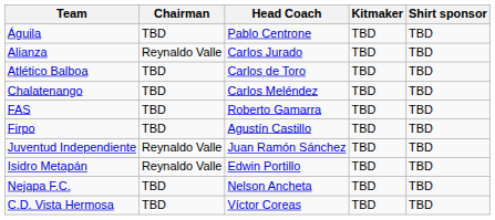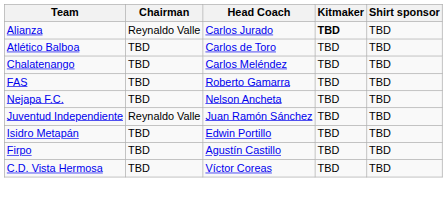 <table class="wikitable sortable" style="text-align: left;">
 <tr>
 <th>Team</th>
 <th>Chairman</th>
 <th>Head Coach</th>
 <th>Kitmaker</th>
 <th>Shirt sponsor</th>
 </tr>
 <tr>
-<td><a href='#'>Águila</a></td>
-<td> TBD</td>
-<td> <a href='#'>Pablo Centrone</a></td>
-<td>TBD</td>
-<td>TBD</td>
-</tr>
-<tr>
 <td><a href='#'>Alianza</a></td>
 <td> Reynaldo Valle</td>
 <td> <a href='#'>Carlos Jurado</a></td>
-<td>TBD</td>
+<td><strong>TBD</strong></td>
 <td>TBD</td>
 </tr>
 <tr>
 <td><a href='#'>Atlético Balboa</a></td>
 <td> TBD</td>
 <td> <a href='#'>Carlos de Toro</a></td>
 <td>TBD</td>
 <td>TBD</td>
 </tr>
 <tr>
 <td><a href='#'>Chalatenango</a></td>
 <td> TBD</td>
 <td> <a href='#'>Carlos Meléndez</a></td>
 <td>TBD</td>
 <td>TBD</td>
 </tr>
 <tr>
 <td><a href='#'>FAS</a></td>
 <td> TBD</td>
 <td> <a href='#'>Roberto Gamarra</a></td>
 <td>TBD</td>
 <td>TBD</td>
 </tr>
 <tr>
-<td><a href='#'>Firpo</a></td>
+<td><a href='#'>Nejapa F.C.</a></td>
 <td> TBD</td>
-<td> <a href='#'>Agustín Castillo</a></td>
+<td> <a href='#'>Nelson Ancheta</a></td>
 <td>TBD</td>
 <td>TBD</td>
 </tr>
 <tr>
 <td><a href='#'>Juventud Independiente</a></td>
 <td> Reynaldo Valle</td>
 <td> <a href='#'>Juan Ramón Sánchez</a></td>
 <td>TBD</td>
 <td>TBD</td>
 </tr>
 <tr>
 <td><a href='#'>Isidro Metapán</a></td>
-<td> Reynaldo Valle</td>
+<td> TBD</td>
 <td> <a href='#'>Edwin Portillo</a></td>
 <td>TBD</td>
 <td>TBD</td>
 </tr>
 <tr>
-<td><a href='#'>Nejapa F.C.</a></td>
+<td><a href='#'>Firpo</a></td>
 <td> TBD</td>
-<td> <a href='#'>Nelson Ancheta</a></td>
+<td> <a href='#'>Agustín Castillo</a></td>
 <td>TBD</td>
 <td>TBD</td>
 </tr>
 <tr>
 <td><a href='#'>C.D. Vista Hermosa</a></td>
 <td> TBD</td>
 <td> <a href='#'>Víctor Coreas</a></td>
 <td>TBD</td>
 <td>TBD</td>
 </tr>
 </table>
